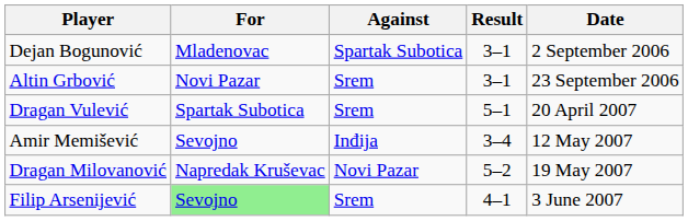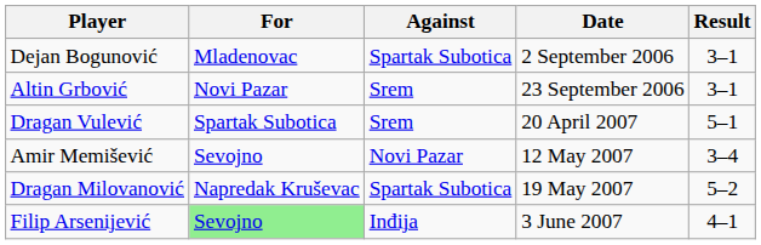 <table class="wikitable">
 <tr>
 <th>Player</th>
 <th>For</th>
 <th>Against</th>
+<th>Date</th>
 <th>Result</th>
-<th>Date</th>
 </tr>
 <tr>
 <td> Dejan Bogunović</td>
 <td><a href='#'>Mladenovac</a></td>
 <td><a href='#'>Spartak Subotica</a></td>
+<td>2 September 2006</td>
 <td align=center>3–1</td>
-<td>2 September 2006</td>
 </tr>
 <tr>
 <td> <a href='#'>Altin Grbović</a></td>
 <td><a href='#'>Novi Pazar</a></td>
 <td><a href='#'>Srem</a></td>
+<td>23 September 2006</td>
 <td align=center>3–1</td>
-<td>23 September 2006</td>
 </tr>
 <tr>
 <td> <a href='#'>Dragan Vulević</a></td>
 <td><a href='#'>Spartak Subotica</a></td>
 <td><a href='#'>Srem</a></td>
+<td>20 April 2007</td>
 <td align=center>5–1</td>
-<td>20 April 2007</td>
 </tr>
 <tr>
 <td> Amir Memišević</td>
 <td><a href='#'>Sevojno</a></td>
-<td><a href='#'>Inđija</a></td>
+<td><a href='#'>Novi Pazar</a></td>
+<td>12 May 2007</td>
 <td align=center>3–4</td>
-<td>12 May 2007</td>
 </tr>
 <tr>
 <td> <a href='#'>Dragan Milovanović</a></td>
 <td><a href='#'>Napredak Kruševac</a></td>
-<td><a href='#'>Novi Pazar</a></td>
+<td><a href='#'>Spartak Subotica</a></td>
+<td>19 May 2007</td>
 <td align=center>5–2</td>
-<td>19 May 2007</td>
 </tr>
 <tr>
 <td> <a href='#'>Filip Arsenijević</a></td>
 <td style="background: lightgreen;"><a href='#'>Sevojno</a></td>
-<td><a href='#'>Srem</a></td>
+<td><a href='#'>Inđija</a></td>
+<td>3 June 2007</td>
 <td align=center>4–1</td>
-<td>3 June 2007</td>
 </tr>
 </table>
